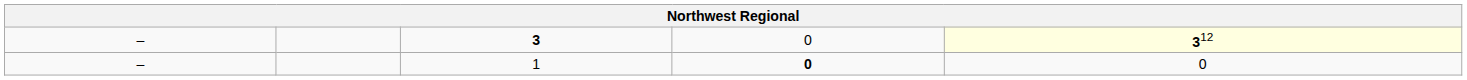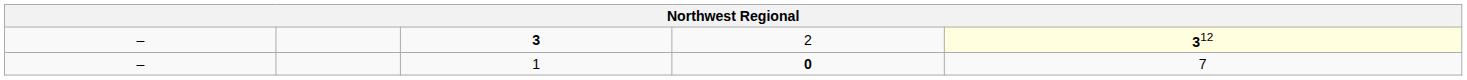 <table class="wikitable" style="font-size:90%; width: 75%; text-align: center">
 <tr>
 <th colspan=5>Northwest Regional</th>
 </tr>
 <tr>
 <td>–</td>
 <td><strong></strong></td>
 <td><strong>3</strong></td>
-<td>0</td>
+<td>2</td>
 <td style="background: lightyellow;"><strong>3</strong><sup>12</sup></td>
 </tr>
 <tr>
 <td>–</td>
 <td></td>
 <td>1</td>
 <td><strong>0</strong></td>
-<td>0</td>
+<td>7</td>
 </tr>
 </table>
